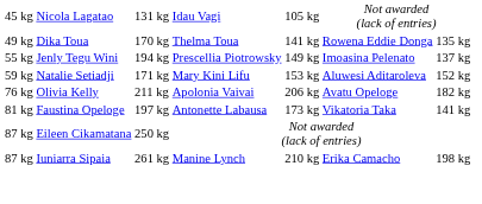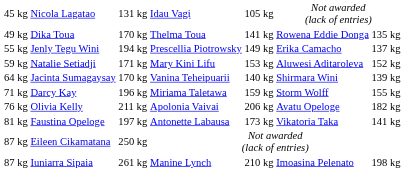 <table>
 <tr>
 <td>45 kg</td>
 <td><a href='#'>Nicola Lagatao</a><br></td>
 <td>131 kg</td>
 <td><a href='#'>Idau Vagi</a><br></td>
 <td>105 kg</td>
 <td align=center colspan=2><em>Not awarded<br>(lack of entries)</em></td>
 </tr>
 <tr>
 <td>49 kg</td>
 <td><a href='#'>Dika Toua</a><br></td>
 <td>170 kg</td>
 <td><a href='#'>Thelma Toua</a><br></td>
 <td>141 kg</td>
 <td><a href='#'>Rowena Eddie Donga</a><br></td>
 <td>135 kg</td>
 </tr>
 <tr>
 <td>55 kg</td>
 <td><a href='#'>Jenly Tegu Wini</a><br></td>
 <td>194 kg</td>
 <td><a href='#'>Prescellia Piotrowsky</a><br></td>
 <td>149 kg</td>
-<td><a href='#'>Imoasina Pelenato</a><br></td>
+<td><a href='#'>Erika Camacho</a><br></td>
 <td>137 kg</td>
 </tr>
 <tr>
 <td>59 kg</td>
 <td><a href='#'>Natalie Setiadji</a><br></td>
 <td>171 kg</td>
 <td><a href='#'>Mary Kini Lifu</a><br></td>
 <td>153 kg</td>
 <td><a href='#'>Aluwesi Aditaroleva</a><br></td>
 <td>152 kg</td>
+</tr>
+<tr>
+<td>64 kg</td>
+<td><a href='#'>Jacinta Sumagaysay</a><br></td>
+<td>170 kg</td>
+<td><a href='#'>Vanina Teheipuarii</a><br></td>
+<td>140 kg</td>
+<td><a href='#'>Shirmara Wini</a><br></td>
+<td>139 kg</td>
+</tr>
+<tr>
+<td>71 kg</td>
+<td><a href='#'>Darcy Kay</a><br></td>
+<td>196 kg</td>
+<td><a href='#'>Miriama Taletawa</a><br></td>
+<td>159 kg</td>
+<td><a href='#'>Storm Wolff</a><br></td>
+<td>155 kg</td>
 </tr>
 <tr>
 <td>76 kg</td>
 <td><a href='#'>Olivia Kelly</a><br></td>
 <td>211 kg</td>
 <td><a href='#'>Apolonia Vaivai</a><br></td>
 <td>206 kg</td>
 <td><a href='#'>Avatu Opeloge</a><br></td>
 <td>182 kg</td>
 </tr>
 <tr>
 <td>81 kg</td>
 <td><a href='#'>Faustina Opeloge</a><br></td>
 <td>197 kg</td>
 <td><a href='#'>Antonette Labausa</a><br></td>
 <td>173 kg</td>
 <td><a href='#'>Vikatoria Taka</a><br></td>
 <td>141 kg</td>
 </tr>
 <tr>
 <td>87 kg</td>
 <td><a href='#'>Eileen Cikamatana</a><br></td>
 <td>250 kg</td>
 <td align=center colspan=4><em>Not awarded<br>(lack of entries)</em></td>
 </tr>
 <tr>
 <td>87 kg</td>
 <td><a href='#'>Iuniarra Sipaia</a><br></td>
 <td>261 kg</td>
 <td><a href='#'>Manine Lynch</a><br></td>
 <td>210 kg</td>
-<td><a href='#'>Erika Camacho</a><br></td>
+<td><a href='#'>Imoasina Pelenato</a><br></td>
 <td>198 kg</td>
 </tr>
 </table>
